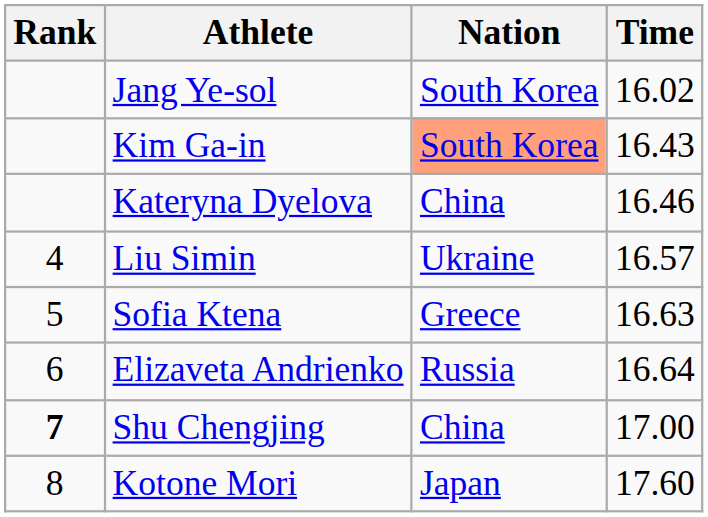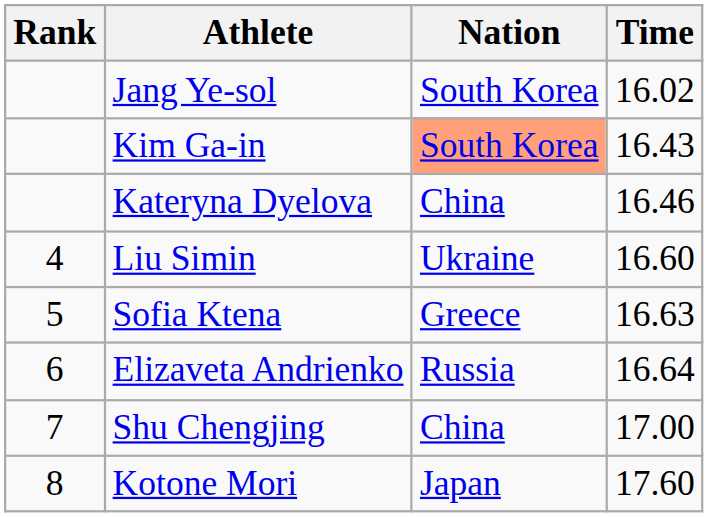 <table class="wikitable sortable" style="text-align:center">
 <tr>
 <th>Rank</th>
 <th>Athlete</th>
 <th>Nation</th>
 <th>Time</th>
 </tr>
 <tr>
 <td></td>
 <td align=left><a href='#'>Jang Ye-sol</a></td>
 <td align=left> <a href='#'>South Korea</a></td>
 <td>16.02</td>
 </tr>
 <tr>
 <td></td>
 <td align=left><a href='#'>Kim Ga-in</a></td>
 <td align=left style="background: lightsalmon;"> <a href='#'>South Korea</a></td>
 <td>16.43</td>
 </tr>
 <tr>
 <td></td>
 <td align=left><a href='#'>Kateryna Dyelova</a></td>
 <td align=left> <a href='#'>China</a></td>
 <td>16.46</td>
 </tr>
 <tr>
 <td>4</td>
 <td align=left><a href='#'>Liu Simin</a></td>
 <td align=left> <a href='#'>Ukraine</a></td>
-<td>16.57</td>
+<td>16.60</td>
 </tr>
 <tr>
 <td>5</td>
 <td align=left><a href='#'>Sofia Ktena</a></td>
 <td align=left> <a href='#'>Greece</a></td>
 <td>16.63</td>
 </tr>
 <tr>
 <td>6</td>
 <td align=left><a href='#'>Elizaveta Andrienko</a></td>
 <td align=left> <a href='#'>Russia</a></td>
 <td>16.64</td>
 </tr>
 <tr>
-<td><strong>7</strong></td>
+<td>7</td>
 <td align=left><a href='#'>Shu Chengjing</a></td>
 <td align=left> <a href='#'>China</a></td>
 <td>17.00</td>
 </tr>
 <tr>
 <td>8</td>
 <td align=left><a href='#'>Kotone Mori</a></td>
 <td align=left> <a href='#'>Japan</a></td>
 <td>17.60</td>
 </tr>
 </table>
